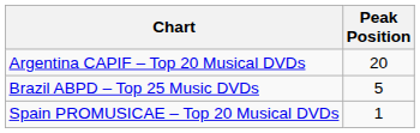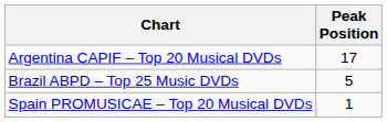 <table class="wikitable sortable">
 <tr>
 <th>Chart</th>
 <th>Peak<br>Position</th>
 </tr>
 <tr>
 <td><a href='#'>Argentina CAPIF – Top 20 Musical DVDs</a></td>
-<td align="center">20</td>
+<td align="center">17</td>
 </tr>
 <tr>
 <td><a href='#'>Brazil ABPD – Top 25 Music DVDs</a></td>
 <td align="center">5</td>
 </tr>
 <tr>
 <td><a href='#'>Spain PROMUSICAE – Top 20 Musical DVDs</a></td>
 <td align="center">1</td>
 </tr>
 </table>
